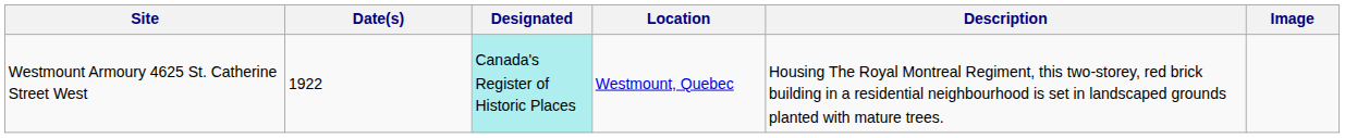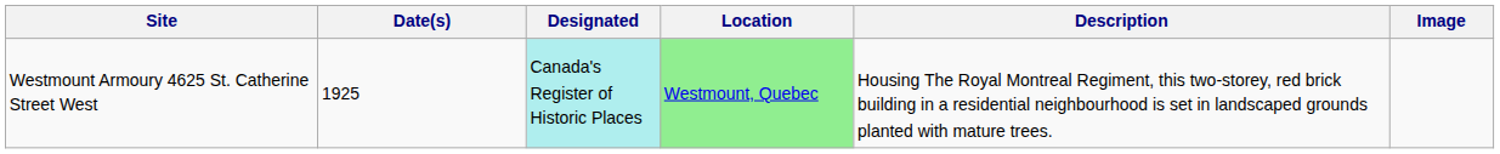 <table class="wikitable sortable" style="font-size:90%;width:100%;border:0px;text-align:left;line-height:150%;">
 <tr>
 <th style="background: #f2f2f2; color: #000080" width="21%">Site</th>
 <th style="background: #f2f2f2; color: #000080" width="14%">Date(s)</th>
 <th style="background: #f2f2f2; color: #000080" width="9%">Designated</th>
 <th style="background: #f2f2f2; color: #000080" width="13%">Location</th>
 <th style="background: #f2f2f2; color: #000080" width="36%" class="unsortable">Description</th>
 <th style="background: #f2f2f2; color: #000080" width="7%" class="unsortable">Image</th>
 </tr>
 <tr>
 <td>Westmount Armoury 4625 St. Catherine Street West</td>
-<td>1922</td>
+<td>1925</td>
 <td style="background: paleturquoise;">Canada's Register of Historic Places</td>
-<td><a href='#'>Westmount, Quebec</a></td>
+<td style="background: lightgreen;"><a href='#'>Westmount, Quebec</a></td>
 <td><br>Housing The Royal Montreal Regiment, this two-storey, red brick building in a residential neighbourhood is set in landscaped grounds planted with mature trees.</td>
 <td></td>
 </tr>
 <tr>
 </tr>
 </table>
